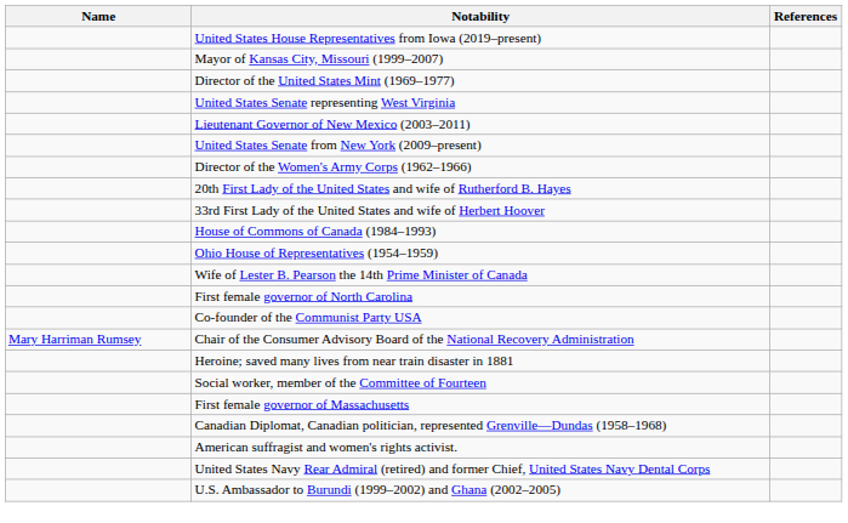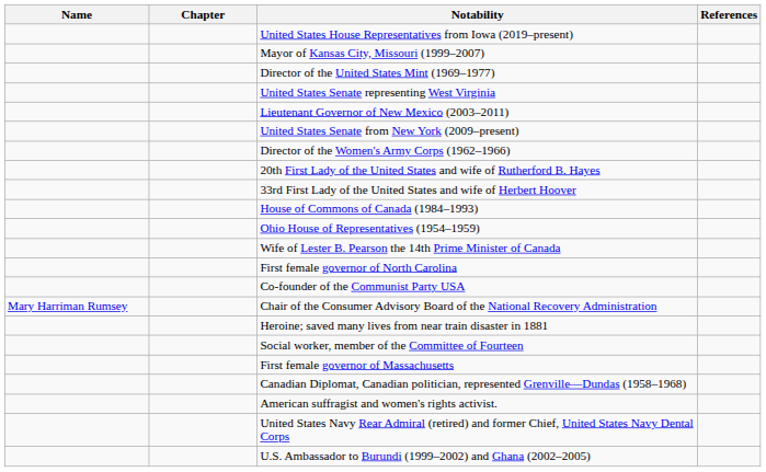 <table class="wikitable sortable" style="width:78%;">
 <tr valign="top">
 <th style="width:20%;">Name</th>
+<th style="width:15%;">Chapter</th>
 <th style="width:62%;" class="unsortable">Notability</th>
 <th style="width:3%;" class="unsortable">References</th>
 </tr>
 <tr valign="top">
+<td></td>
 <td></td>
 <td><a href='#'>United States House Representatives</a> from Iowa (2019–present)</td>
 <td></td>
 </tr>
 <tr>
 <td></td>
+<td></td>
 <td>Mayor of <a href='#'>Kansas City, Missouri</a> (1999–2007)</td>
 <td></td>
 </tr>
 <tr>
+<td></td>
 <td></td>
 <td>Director of the <a href='#'>United States Mint</a> (1969–1977)</td>
 <td></td>
 </tr>
 <tr>
 <td></td>
+<td></td>
 <td><a href='#'>United States Senate</a> representing <a href='#'>West Virginia</a></td>
 <td></td>
 </tr>
 <tr>
+<td></td>
 <td></td>
 <td><a href='#'>Lieutenant Governor of New Mexico</a> (2003–2011)</td>
 <td></td>
 </tr>
 <tr>
 <td></td>
+<td></td>
 <td><a href='#'>United States Senate</a> from <a href='#'>New York</a> (2009–present)</td>
 <td></td>
 </tr>
 <tr>
+<td></td>
 <td></td>
 <td>Director of the <a href='#'>Women's Army Corps</a> (1962–1966)</td>
 <td></td>
 </tr>
 <tr>
 <td></td>
+<td></td>
 <td>20th <a href='#'>First Lady of the United States</a> and wife of <a href='#'>Rutherford B. Hayes</a></td>
 <td></td>
 </tr>
 <tr>
+<td></td>
 <td></td>
 <td>33rd First Lady of the United States and wife of <a href='#'>Herbert Hoover</a></td>
 <td></td>
 </tr>
 <tr>
 <td></td>
+<td></td>
 <td><a href='#'>House of Commons of Canada</a> (1984–1993)</td>
 <td></td>
 </tr>
 <tr>
+<td></td>
 <td></td>
 <td><a href='#'>Ohio House of Representatives</a> (1954–1959)</td>
 <td></td>
 </tr>
 <tr>
 <td></td>
+<td></td>
 <td>Wife of <a href='#'>Lester B. Pearson</a> the 14th <a href='#'>Prime Minister of Canada</a></td>
 <td></td>
 </tr>
 <tr>
+<td></td>
 <td></td>
 <td>First female <a href='#'>governor of North Carolina</a></td>
 <td></td>
 </tr>
 <tr>
 <td></td>
+<td></td>
 <td>Co-founder of the <a href='#'>Communist Party USA</a></td>
 <td></td>
 </tr>
 <tr>
 <td><a href='#'>Mary Harriman Rumsey</a></td>
+<td></td>
 <td>Chair of the Consumer Advisory Board of the <a href='#'>National Recovery Administration</a></td>
 <td></td>
 </tr>
 <tr>
+<td></td>
 <td></td>
 <td>Heroine; saved many lives from near train disaster in 1881</td>
 <td></td>
 </tr>
 <tr>
 <td></td>
+<td></td>
 <td>Social worker, member of the <a href='#'>Committee of Fourteen</a></td>
 <td></td>
 </tr>
 <tr>
+<td></td>
 <td></td>
 <td>First female <a href='#'>governor of Massachusetts</a></td>
 <td></td>
 </tr>
 <tr>
 <td></td>
+<td></td>
 <td>Canadian Diplomat, Canadian politician, represented <a href='#'>Grenville—Dundas</a> (1958–1968)</td>
 <td></td>
 </tr>
 <tr>
+<td></td>
 <td></td>
 <td>American suffragist and women's rights activist.</td>
 <td></td>
 </tr>
 <tr>
 <td></td>
+<td></td>
 <td>United States Navy <a href='#'>Rear Admiral</a> (retired) and former Chief, <a href='#'>United States Navy Dental Corps</a></td>
 <td></td>
 </tr>
 <tr>
 <td></td>
+<td></td>
 <td>U.S. Ambassador to <a href='#'>Burundi</a> (1999–2002) and <a href='#'>Ghana</a> (2002–2005)</td>
 <td></td>
 </tr>
 </table>
